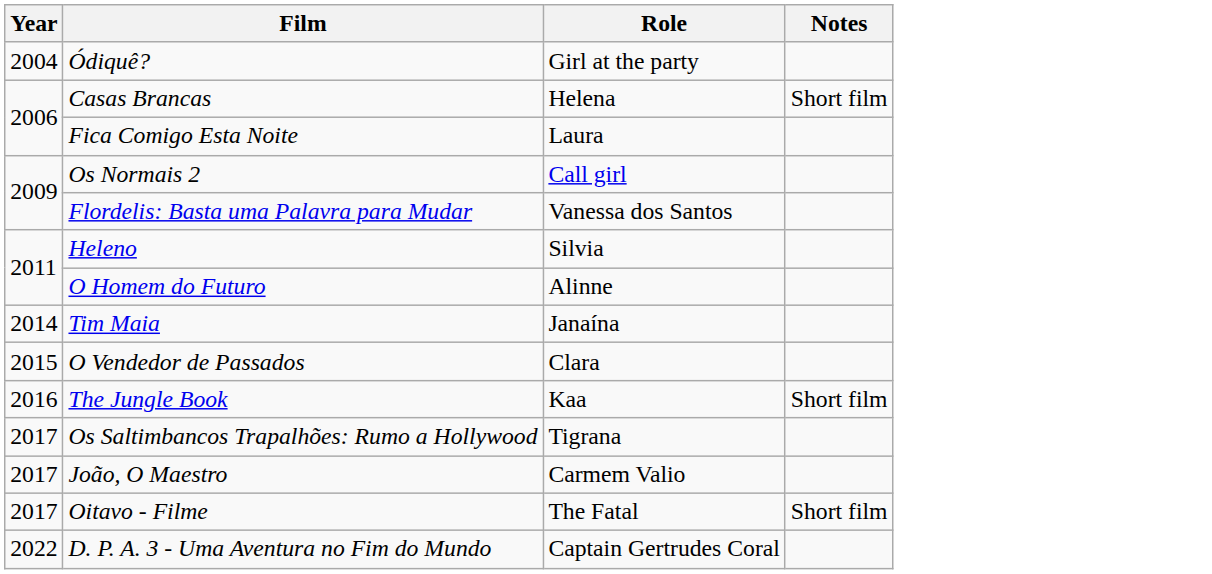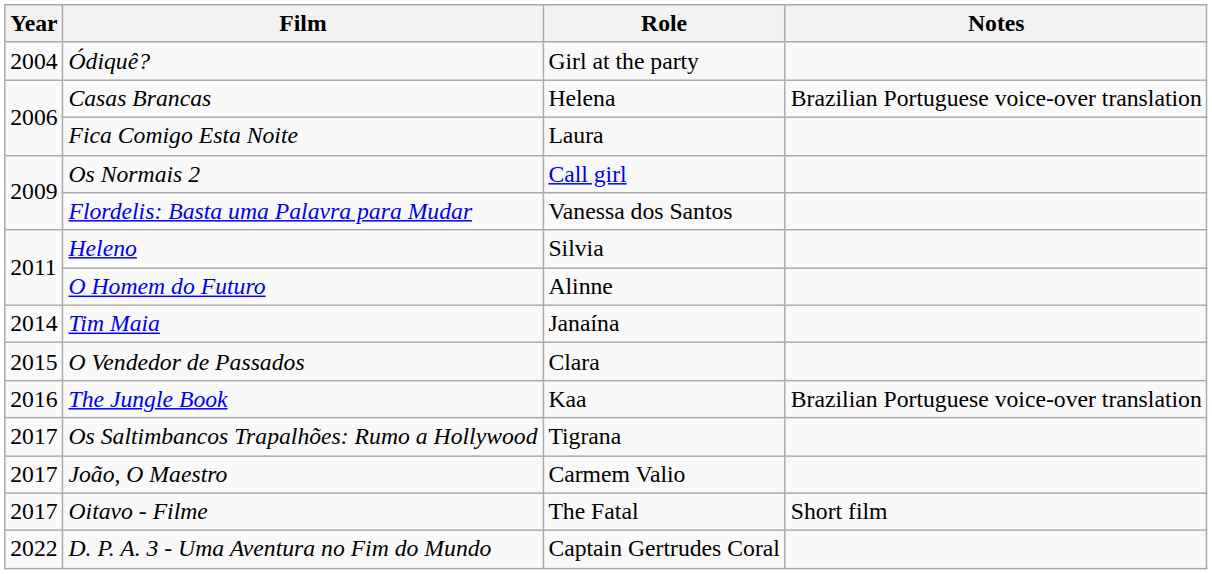 <table class="wikitable sortable">
 <tr>
 <th>Year</th>
 <th>Film</th>
 <th>Role</th>
 <th>Notes</th>
 </tr>
 <tr>
 <td>2004</td>
 <td><em>Ódiquê?</em></td>
 <td>Girl at the party</td>
 <td></td>
 </tr>
 <tr>
 <td rowspan="2">2006</td>
 <td><em>Casas Brancas</em></td>
 <td>Helena</td>
-<td>Short film</td>
+<td>Brazilian Portuguese voice-over translation</td>
 </tr>
 <tr>
 <td><em>Fica Comigo Esta Noite</em></td>
 <td>Laura</td>
 <td></td>
 </tr>
 <tr>
 <td rowspan="2">2009</td>
 <td><em>Os Normais 2</em></td>
 <td><a href='#'>Call girl</a></td>
 <td></td>
 </tr>
 <tr>
 <td><em><a href='#'>Flordelis: Basta uma Palavra para Mudar</a></em></td>
 <td>Vanessa dos Santos</td>
 <td></td>
 </tr>
 <tr>
 <td rowspan="2">2011</td>
 <td><em><a href='#'>Heleno</a></em></td>
 <td>Silvia</td>
 <td></td>
 </tr>
 <tr>
 <td><em><a href='#'>O Homem do Futuro</a></em></td>
 <td>Alinne</td>
 <td></td>
 </tr>
 <tr>
 <td>2014</td>
 <td><em><a href='#'>Tim Maia</a></em></td>
 <td>Janaína</td>
 <td></td>
 </tr>
 <tr>
 <td>2015</td>
 <td><em>O Vendedor de Passados</em></td>
 <td>Clara</td>
 <td></td>
 </tr>
 <tr>
 <td>2016</td>
 <td><em><a href='#'>The Jungle Book</a></em></td>
 <td>Kaa</td>
-<td>Short film</td>
+<td>Brazilian Portuguese voice-over translation</td>
 </tr>
 <tr>
 <td>2017</td>
 <td><em>Os Saltimbancos Trapalhões: Rumo a Hollywood</em></td>
 <td>Tigrana</td>
 <td></td>
 </tr>
 <tr>
 <td>2017</td>
 <td><em>João, O Maestro</em></td>
 <td>Carmem Valio</td>
 <td></td>
 </tr>
 <tr>
 <td>2017</td>
 <td><em>Oitavo - Filme</em></td>
 <td>The Fatal</td>
 <td>Short film</td>
 </tr>
 <tr>
 <td>2022</td>
 <td><em>D. P. A. 3 - Uma Aventura no Fim do Mundo</em></td>
 <td>Captain Gertrudes Coral</td>
 <td></td>
 </tr>
 </table>
